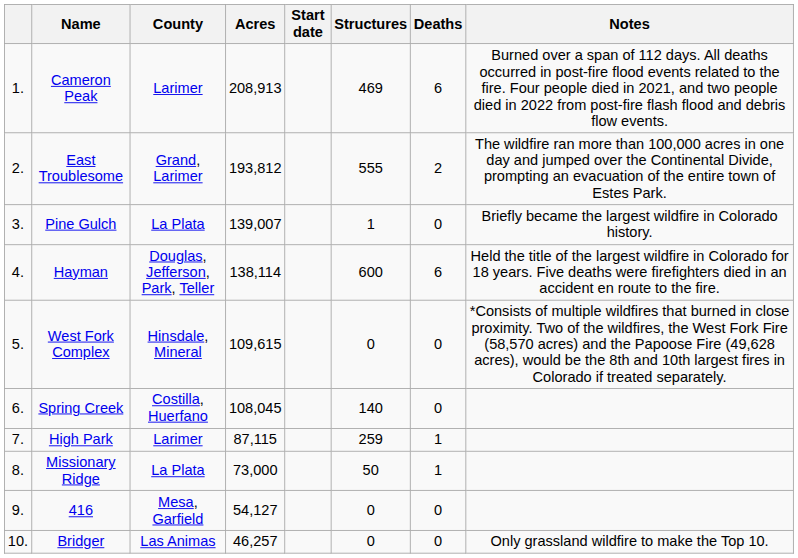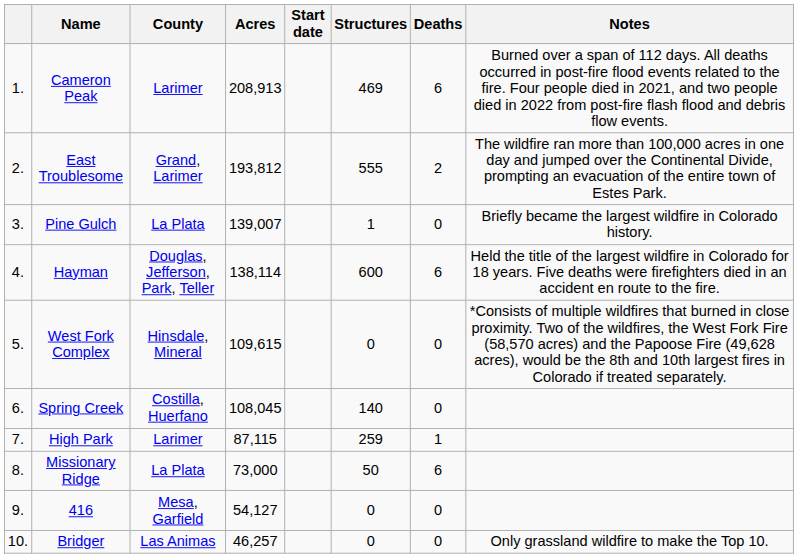 <table class="wikitable sortable" style="text-align:center;">
 <tr>
 <th></th>
 <th>Name</th>
 <th>County</th>
 <th>Acres</th>
 <th>Start date</th>
 <th>Structures</th>
 <th data-sort-type=number>Deaths</th>
 <th class="unsortable">Notes</th>
 </tr>
 <tr>
 <td>1.</td>
 <td><a href='#'>Cameron Peak</a></td>
 <td><a href='#'>Larimer</a></td>
 <td>208,913</td>
 <td></td>
 <td>469</td>
 <td>6</td>
 <td>Burned over a span of 112 days. All deaths occurred in post-fire flood events related to the fire. Four people died in 2021, and two people died in 2022 from post-fire flash flood and debris flow events.</td>
 </tr>
 <tr>
 <td>2.</td>
 <td><a href='#'>East Troublesome</a></td>
 <td><a href='#'>Grand</a>, <a href='#'>Larimer</a></td>
 <td>193,812</td>
 <td></td>
 <td>555</td>
 <td>2</td>
 <td>The wildfire ran more than 100,000 acres in one day and jumped over the Continental Divide, prompting an evacuation of the entire town of Estes Park.</td>
 </tr>
 <tr>
 <td>3.</td>
 <td><a href='#'>Pine Gulch</a></td>
 <td><a href='#'>La Plata</a></td>
 <td>139,007</td>
 <td></td>
 <td>1</td>
 <td>0</td>
 <td>Briefly became the largest wildfire in Colorado history.</td>
 </tr>
 <tr>
 <td>4.</td>
 <td><a href='#'>Hayman</a></td>
 <td><a href='#'>Douglas</a>, <a href='#'>Jefferson</a>, <a href='#'>Park</a>, <a href='#'>Teller</a></td>
 <td>138,114</td>
 <td></td>
 <td>600</td>
 <td>6</td>
 <td>Held the title of the largest wildfire in Colorado for 18 years. Five deaths were firefighters died in an accident en route to the fire.</td>
 </tr>
 <tr>
 <td>5.</td>
 <td><a href='#'>West Fork Complex</a></td>
 <td><a href='#'>Hinsdale</a>, <a href='#'>Mineral</a></td>
 <td>109,615</td>
 <td></td>
 <td>0</td>
 <td>0</td>
 <td>*Consists of multiple wildfires that burned in close proximity. Two of the wildfires, the West Fork Fire (58,570 acres) and the Papoose Fire (49,628 acres), would be the 8th and 10th largest fires in Colorado if treated separately.</td>
 </tr>
 <tr>
 <td>6.</td>
 <td><a href='#'>Spring Creek</a></td>
 <td><a href='#'>Costilla</a>, <a href='#'>Huerfano</a></td>
 <td>108,045</td>
 <td></td>
 <td>140</td>
 <td>0</td>
 <td></td>
 </tr>
 <tr>
 <td>7.</td>
 <td><a href='#'>High Park</a></td>
 <td><a href='#'>Larimer</a></td>
 <td>87,115</td>
 <td></td>
 <td>259</td>
 <td>1</td>
 <td></td>
 </tr>
 <tr>
 <td>8.</td>
 <td><a href='#'>Missionary Ridge</a></td>
 <td><a href='#'>La Plata</a></td>
 <td>73,000</td>
 <td></td>
 <td>50</td>
-<td>1</td>
+<td>6</td>
 <td></td>
 </tr>
 <tr>
 <td>9.</td>
 <td><a href='#'>416</a></td>
 <td><a href='#'>Mesa</a>, <a href='#'>Garfield</a></td>
 <td>54,127</td>
 <td></td>
 <td>0</td>
 <td>0</td>
 <td></td>
 </tr>
 <tr>
 <td>10.</td>
 <td><a href='#'>Bridger</a></td>
 <td><a href='#'>Las Animas</a></td>
 <td>46,257</td>
 <td></td>
 <td>0</td>
 <td>0</td>
 <td>Only grassland wildfire to make the Top 10.</td>
 </tr>
 </table>
